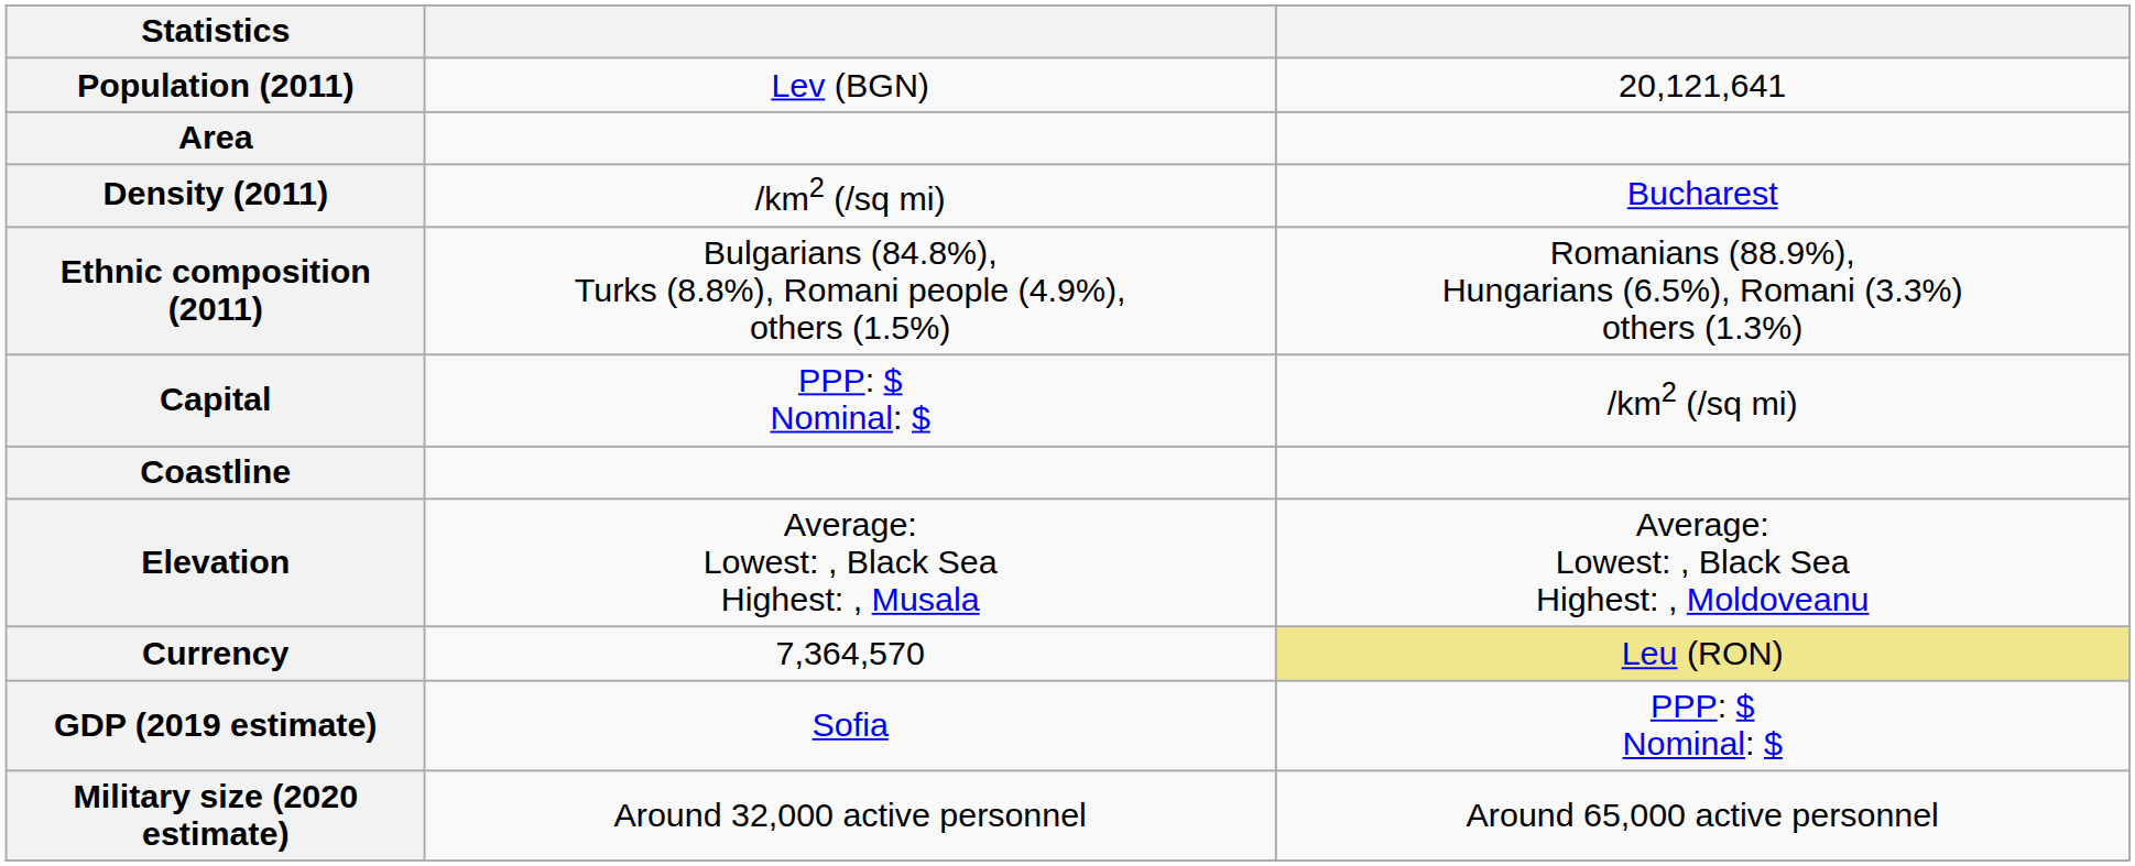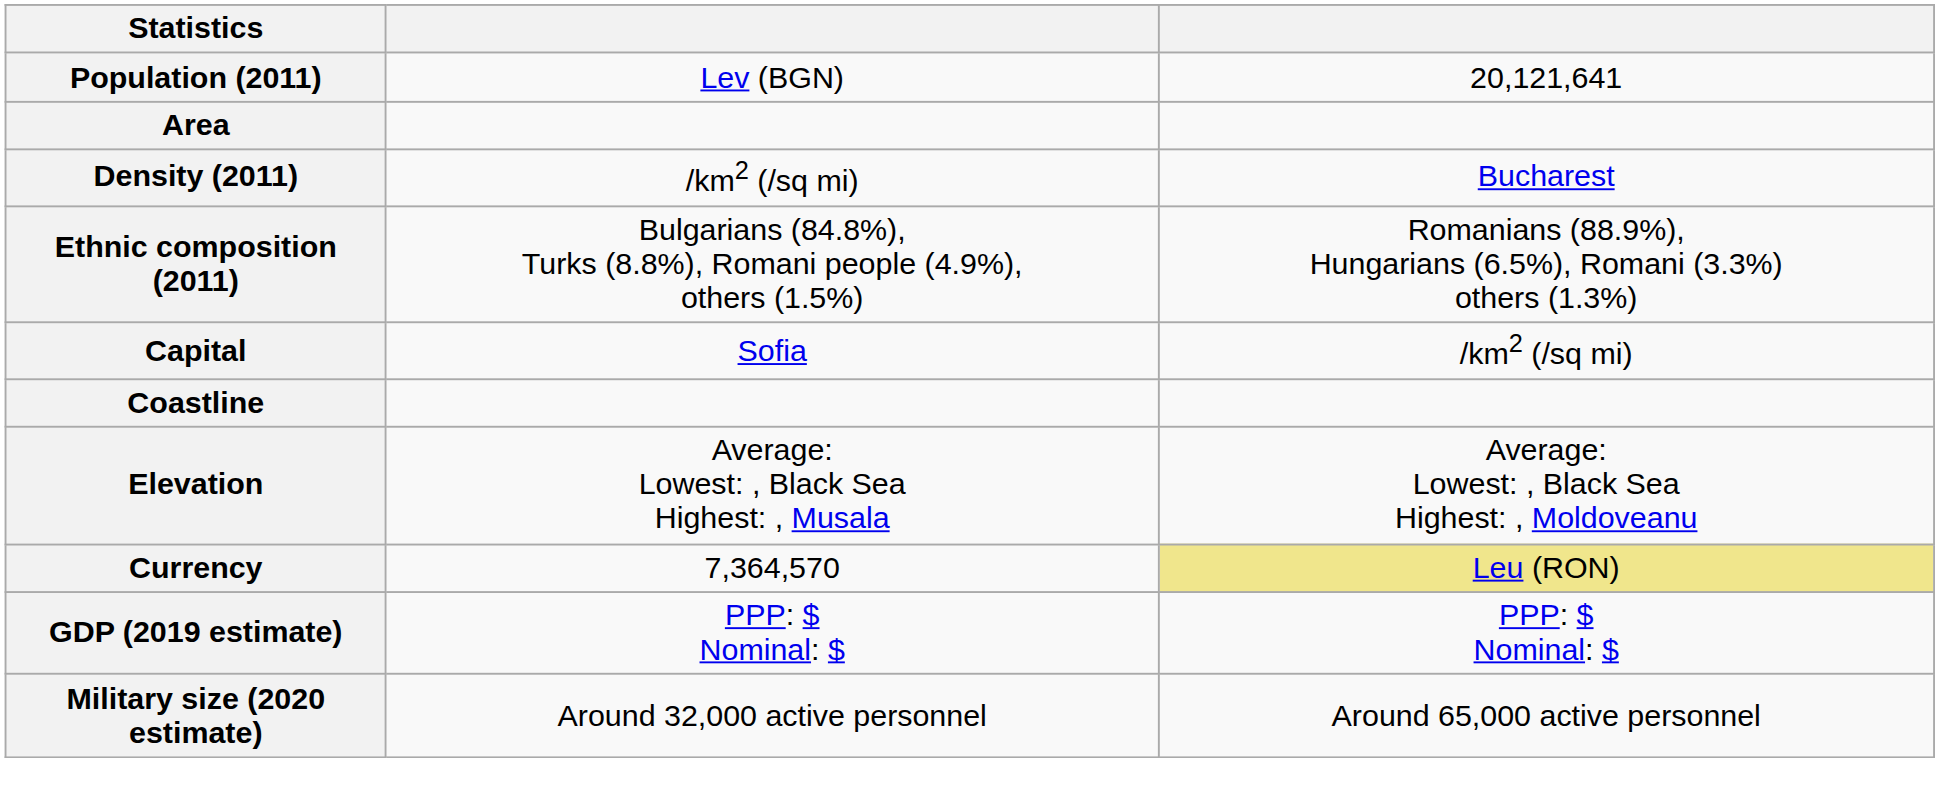 <table class="wikitable" style="text-align:center; margin:auto">
 <tr>
 <th style="width:12em;" scope="col">Statistics</th>
 <th style="width:25em;" scope="col"></th>
 <th style="width:25em;" scope="col"></th>
 </tr>
 <tr>
 <th scope="row">Population (2011)</th>
 <td><a href='#'>Lev</a> (BGN)</td>
 <td>20,121,641</td>
 </tr>
 <tr>
 <th scope="row">Area</th>
 <td></td>
 <td></td>
 </tr>
 <tr>
 <th scope="row">Density (2011)</th>
 <td>/km<sup>2</sup> (/sq mi)</td>
 <td><a href='#'>Bucharest</a></td>
 </tr>
 <tr>
 <th scope="row">Ethnic composition (2011)</th>
 <td>Bulgarians (84.8%),<br>Turks (8.8%), Romani people (4.9%),<br>others (1.5%)</td>
 <td>Romanians (88.9%),<br>Hungarians (6.5%), Romani (3.3%)<br>others (1.3%)</td>
 </tr>
 <tr>
 <th scope="row">Capital</th>
-<td><a href='#'>PPP</a>: <a href='#'>$</a><br><a href='#'>Nominal</a>: <a href='#'>$</a></td>
+<td><a href='#'>Sofia</a></td>
 <td>/km<sup>2</sup> (/sq mi)</td>
 </tr>
 <tr>
 <th scope="row">Coastline</th>
 <td></td>
 <td></td>
 </tr>
 <tr>
 <th scope="row">Elevation</th>
 <td>Average: <br>Lowest: , Black Sea<br>Highest: , <a href='#'>Musala</a></td>
 <td>Average: <br>Lowest: , Black Sea<br>Highest: , <a href='#'>Moldoveanu</a></td>
 </tr>
 <tr>
 <th scope="row">Currency</th>
 <td>7,364,570</td>
 <td style="background: khaki;"><a href='#'>Leu</a> (RON)</td>
 </tr>
 <tr>
 <th scope="row">GDP (2019 estimate)</th>
-<td><a href='#'>Sofia</a></td>
+<td><a href='#'>PPP</a>: <a href='#'>$</a><br><a href='#'>Nominal</a>: <a href='#'>$</a></td>
 <td><a href='#'>PPP</a>: <a href='#'>$</a><br><a href='#'>Nominal</a>: <a href='#'>$</a></td>
 </tr>
 <tr>
 <th scope="row">Military size (2020 estimate)</th>
 <td>Around 32,000 active personnel</td>
 <td>Around 65,000 active personnel</td>
 </tr>
 </table>
